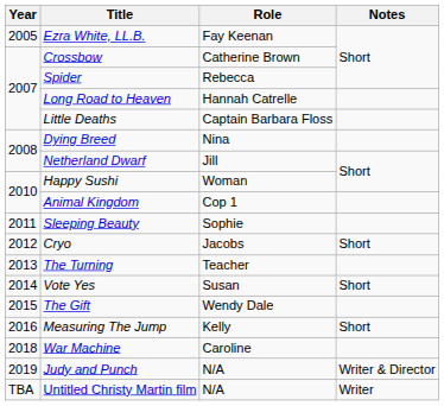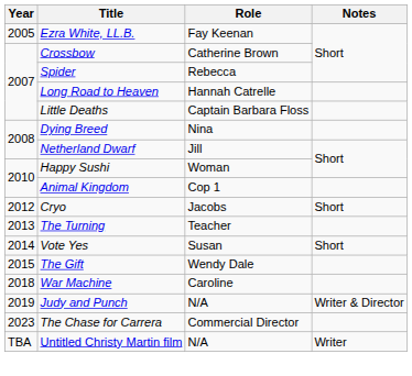 <table class="wikitable sortable">
 <tr>
 <th>Year</th>
 <th>Title</th>
 <th>Role</th>
 <th>Notes</th>
 </tr>
 <tr>
 <td>2005</td>
 <td><em><a href='#'>Ezra White, LL.B.</a></em></td>
 <td>Fay Keenan</td>
 <td rowspan="3">Short</td>
 </tr>
 <tr>
 <td rowspan="4">2007</td>
 <td><em><a href='#'>Crossbow</a></em></td>
 <td>Catherine Brown</td>
 </tr>
 <tr>
 <td><em><a href='#'>Spider</a></em></td>
 <td>Rebecca</td>
 </tr>
 <tr>
 <td><em><a href='#'>Long Road to Heaven</a></em></td>
 <td>Hannah Catrelle</td>
 <td></td>
 </tr>
 <tr>
 <td><em>Little Deaths</em></td>
 <td>Captain Barbara Floss</td>
 <td></td>
 </tr>
 <tr>
 <td rowspan="2">2008</td>
 <td><em><a href='#'>Dying Breed</a></em></td>
 <td>Nina</td>
 <td></td>
 </tr>
 <tr>
 <td><em><a href='#'>Netherland Dwarf</a></em></td>
 <td>Jill</td>
 <td rowspan="2">Short</td>
 </tr>
 <tr>
 <td rowspan="2">2010</td>
 <td><em>Happy Sushi</em></td>
 <td>Woman</td>
 </tr>
 <tr>
 <td><em><a href='#'>Animal Kingdom</a></em></td>
 <td>Cop 1</td>
 <td></td>
 </tr>
 <tr>
-<td>2011</td>
-<td><em><a href='#'>Sleeping Beauty</a></em></td>
-<td>Sophie</td>
-<td></td>
-</tr>
-<tr>
 <td>2012</td>
 <td><em>Cryo</em></td>
 <td>Jacobs</td>
 <td>Short</td>
 </tr>
 <tr>
 <td>2013</td>
 <td><em><a href='#'>The Turning</a></em></td>
 <td>Teacher</td>
 <td></td>
 </tr>
 <tr>
 <td>2014</td>
 <td><em>Vote Yes</em></td>
 <td>Susan</td>
 <td>Short</td>
 </tr>
 <tr>
 <td>2015</td>
 <td><em><a href='#'>The Gift</a></em></td>
 <td>Wendy Dale</td>
 <td></td>
 </tr>
 <tr>
-<td>2016</td>
-<td><em>Measuring The Jump</em></td>
-<td>Kelly</td>
-<td>Short</td>
-</tr>
-<tr>
 <td>2018</td>
 <td><em><a href='#'>War Machine</a></em></td>
 <td>Caroline</td>
 <td></td>
 </tr>
 <tr>
 <td>2019</td>
 <td><em><a href='#'>Judy and Punch</a></em></td>
 <td>N/A</td>
 <td>Writer & Director</td>
 </tr>
 <tr>
+<td>2023</td>
+<td><em>The Chase for Carrera</em></td>
+<td>Commercial Director</td>
+<td></td>
+</tr>
+<tr>
 <td>TBA</td>
 <td><a href='#'>Untitled Christy Martin film</a></td>
 <td>N/A</td>
 <td>Writer</td>
 </tr>
 </table>
